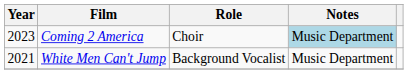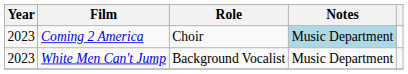 <table class="wikitable">
 <tr>
 <th scope="col">Year</th>
 <th scope="col">Film</th>
 <th scope="col">Role</th>
 <th scope="col">Notes</th>
 <th scope="col"></th>
 </tr>
 <tr>
 <td>2023</td>
 <td><em><a href='#'>Coming 2 America</a></em></td>
 <td>Choir</td>
 <td style="background: lightblue;">Music Department</td>
 <td style="text-align: center;"></td>
 </tr>
 <tr>
-<td>2021</td>
+<td>2023</td>
 <td><em><a href='#'>White Men Can't Jump</a></em></td>
 <td>Background Vocalist</td>
 <td>Music Department</td>
 <td style="text-align: center;"></td>
 </tr>
 <tr>
 </tr>
 </table>
